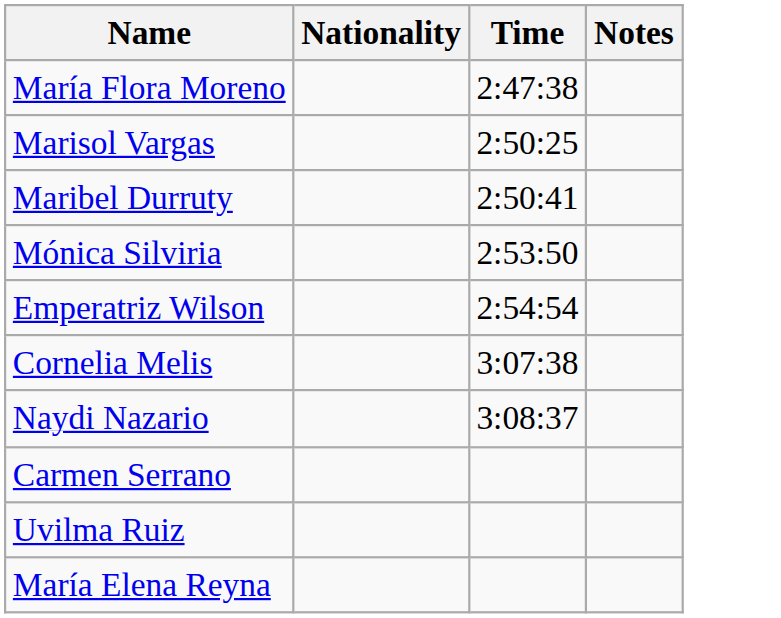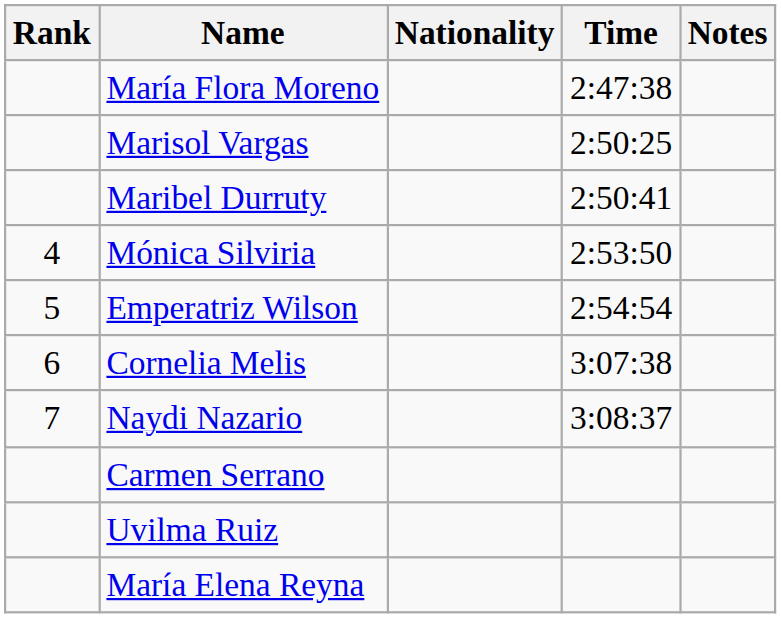 <table class="wikitable sortable" style="text-align:center;font-size:95%">
 <tr>
+<th>Rank</th>
 <th>Name</th>
 <th>Nationality</th>
 <th>Time</th>
 <th>Notes</th>
 </tr>
 <tr>
+<td></td>
 <td align=left><a href='#'>María Flora Moreno</a></td>
 <td align=left></td>
 <td>2:47:38</td>
 <td></td>
 </tr>
 <tr>
+<td></td>
 <td align=left><a href='#'>Marisol Vargas</a></td>
 <td align=left></td>
 <td>2:50:25</td>
 <td></td>
 </tr>
 <tr>
+<td></td>
 <td align=left><a href='#'>Maribel Durruty</a></td>
 <td align=left></td>
 <td>2:50:41</td>
 <td></td>
 </tr>
 <tr>
+<td>4</td>
 <td align=left><a href='#'>Mónica Silviria</a></td>
 <td align=left></td>
 <td>2:53:50</td>
 <td></td>
 </tr>
 <tr>
+<td>5</td>
 <td align=left><a href='#'>Emperatriz Wilson</a></td>
 <td align=left></td>
 <td>2:54:54</td>
 <td></td>
 </tr>
 <tr>
+<td>6</td>
 <td align=left><a href='#'>Cornelia Melis</a></td>
 <td align=left></td>
 <td>3:07:38</td>
 <td></td>
 </tr>
 <tr>
+<td>7</td>
 <td align=left><a href='#'>Naydi Nazario</a></td>
 <td align=left></td>
 <td>3:08:37</td>
 <td></td>
 </tr>
 <tr>
+<td></td>
 <td align=left><a href='#'>Carmen Serrano</a></td>
 <td align=left></td>
 <td></td>
 <td></td>
 </tr>
 <tr>
+<td></td>
 <td align=left><a href='#'>Uvilma Ruiz</a></td>
 <td align=left></td>
 <td></td>
 <td></td>
 </tr>
 <tr>
+<td></td>
 <td align=left><a href='#'>María Elena Reyna</a></td>
 <td align=left></td>
 <td></td>
 <td></td>
 </tr>
 </table>
